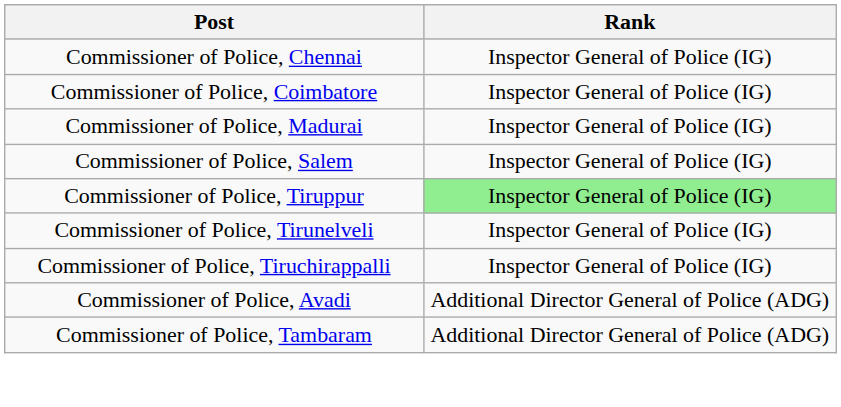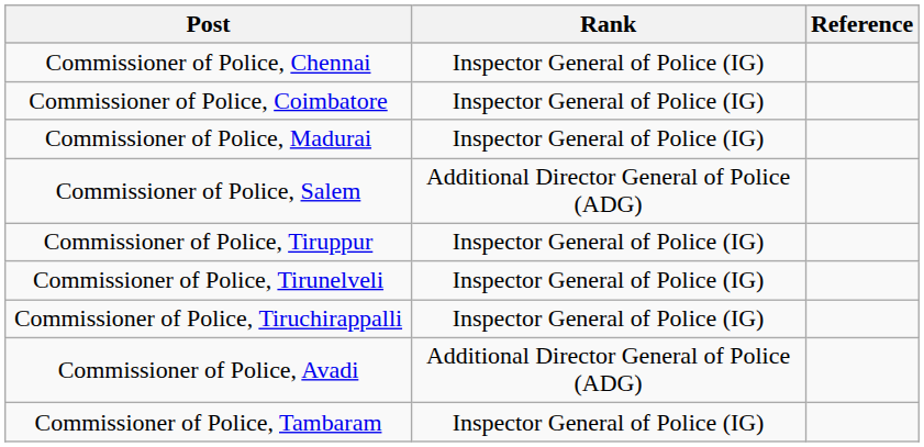 <table class="wikitable" style="text-align:center">
 <tr style="background:#cccccc">
 <th scope="col" style="width: 335px;">Post</th>
 <th scope="col" style="width: 335px;">Rank</th>
+<th scope="col" style="width: 30px;">Reference</th>
 </tr>
 <tr>
 <td>Commissioner of Police, <a href='#'>Chennai</a></td>
 <td>Inspector General of Police (IG)</td>
+<td></td>
 </tr>
 <tr>
 <td>Commissioner of Police, <a href='#'>Coimbatore</a></td>
 <td>Inspector General of Police (IG)</td>
+<td></td>
 </tr>
 <tr>
 <td>Commissioner of Police, <a href='#'>Madurai</a></td>
 <td>Inspector General of Police (IG)</td>
+<td></td>
 </tr>
 <tr>
 <td>Commissioner of Police, <a href='#'>Salem</a></td>
-<td>Inspector General of Police (IG)</td>
+<td>Additional Director General of Police (ADG)</td>
+<td></td>
 </tr>
 <tr>
 <td>Commissioner of Police, <a href='#'>Tiruppur</a></td>
-<td style="background: lightgreen;">Inspector General of Police (IG)</td>
+<td>Inspector General of Police (IG)</td>
+<td></td>
 </tr>
 <tr>
 <td>Commissioner of Police, <a href='#'>Tirunelveli</a></td>
 <td>Inspector General of Police (IG)</td>
+<td></td>
 </tr>
 <tr>
 <td>Commissioner of Police, <a href='#'>Tiruchirappalli</a></td>
 <td>Inspector General of Police (IG)</td>
+<td></td>
 </tr>
 <tr>
 <td>Commissioner of Police, <a href='#'>Avadi</a></td>
 <td>Additional Director General of Police (ADG)</td>
+<td></td>
 </tr>
 <tr>
 <td>Commissioner of Police, <a href='#'>Tambaram</a></td>
-<td>Additional Director General of Police (ADG)</td>
+<td>Inspector General of Police (IG)</td>
+<td></td>
 </tr>
 </table>
